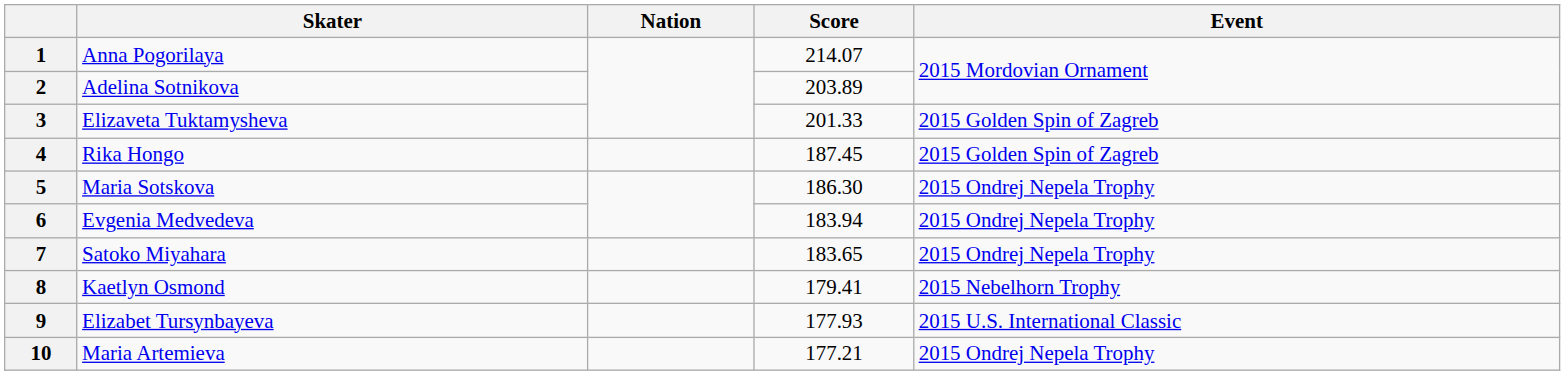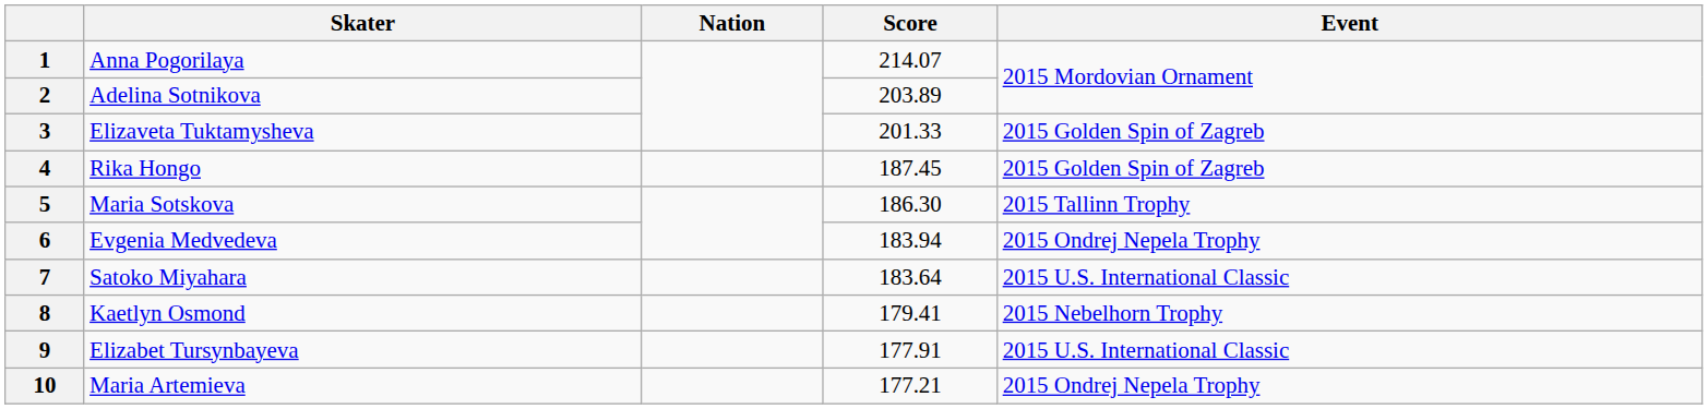 <table class="wikitable sortable" style="text-align:left; width:75%">
 <tr>
 <th scope="col"></th>
 <th scope="col">Skater</th>
 <th scope="col">Nation</th>
 <th scope="col">Score</th>
 <th scope="col">Event</th>
 </tr>
 <tr>
 <th scope="row">1</th>
 <td><a href='#'>Anna Pogorilaya</a></td>
 <td rowspan="3"></td>
 <td style="text-align:center;">214.07</td>
 <td rowspan="2"><a href='#'>2015 Mordovian Ornament</a></td>
 </tr>
 <tr>
 <th scope="row">2</th>
 <td><a href='#'>Adelina Sotnikova</a></td>
 <td style="text-align:center;">203.89</td>
 </tr>
 <tr>
 <th scope="row">3</th>
 <td><a href='#'>Elizaveta Tuktamysheva</a></td>
 <td style="text-align:center;">201.33</td>
 <td><a href='#'>2015 Golden Spin of Zagreb</a></td>
 </tr>
 <tr>
 <th scope="row">4</th>
 <td><a href='#'>Rika Hongo</a></td>
 <td></td>
 <td style="text-align:center;">187.45</td>
 <td><a href='#'>2015 Golden Spin of Zagreb</a></td>
 </tr>
 <tr>
 <th scope="row">5</th>
 <td><a href='#'>Maria Sotskova</a></td>
 <td rowspan="2"></td>
 <td style="text-align:center;">186.30</td>
-<td><a href='#'>2015 Ondrej Nepela Trophy</a></td>
+<td><a href='#'>2015 Tallinn Trophy</a></td>
 </tr>
 <tr>
 <th scope="row">6</th>
 <td><a href='#'>Evgenia Medvedeva</a></td>
 <td style="text-align:center;">183.94</td>
 <td><a href='#'>2015 Ondrej Nepela Trophy</a></td>
 </tr>
 <tr>
 <th scope="row">7</th>
 <td><a href='#'>Satoko Miyahara</a></td>
 <td></td>
-<td style="text-align:center;">183.65</td>
-<td><a href='#'>2015 Ondrej Nepela Trophy</a></td>
+<td style="text-align:center;">183.64</td>
+<td><a href='#'>2015 U.S. International Classic</a></td>
 </tr>
 <tr>
 <th scope="row">8</th>
 <td><a href='#'>Kaetlyn Osmond</a></td>
 <td></td>
 <td style="text-align:center;">179.41</td>
 <td><a href='#'>2015 Nebelhorn Trophy</a></td>
 </tr>
 <tr>
 <th scope="row">9</th>
 <td><a href='#'>Elizabet Tursynbayeva</a></td>
 <td></td>
-<td style="text-align:center;">177.93</td>
+<td style="text-align:center;">177.91</td>
 <td><a href='#'>2015 U.S. International Classic</a></td>
 </tr>
 <tr>
 <th scope="row">10</th>
 <td><a href='#'>Maria Artemieva</a></td>
 <td></td>
 <td style="text-align:center;">177.21</td>
 <td><a href='#'>2015 Ondrej Nepela Trophy</a></td>
 </tr>
 </table>
